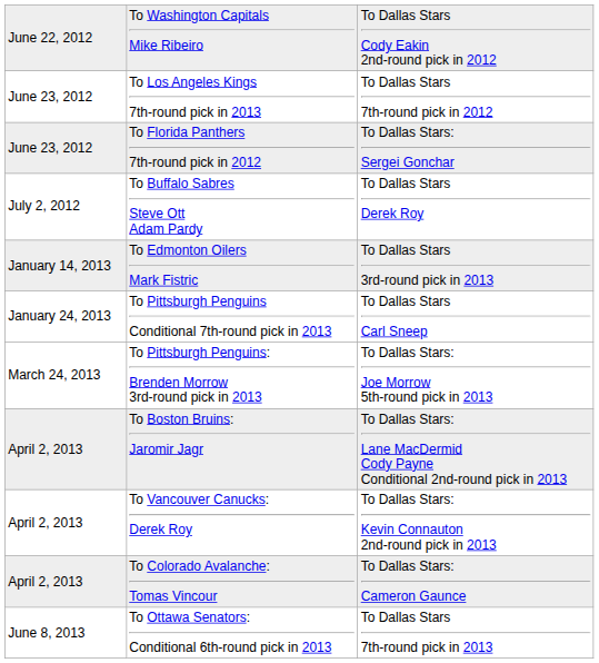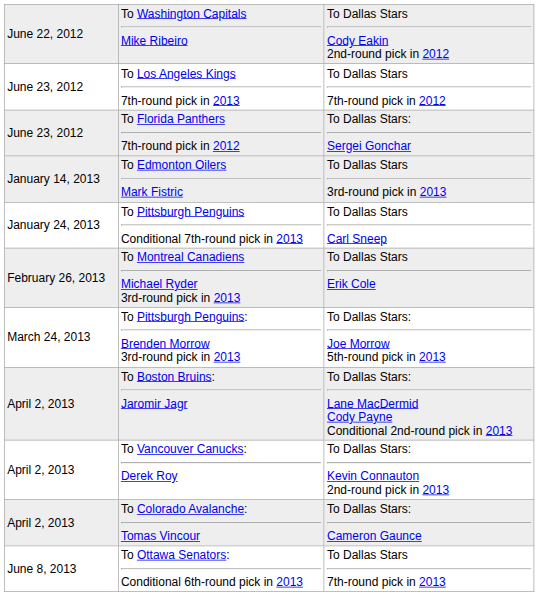 <table class="wikitable" style="border:1px solid #999999; width:80%;">
 <tr bgcolor="eeeeee">
 <td>June 22, 2012</td>
 <td valign="top">To <a href='#'>Washington Capitals</a> <hr><a href='#'>Mike Ribeiro</a></td>
 <td valign="top">To Dallas Stars <hr><a href='#'>Cody Eakin</a><br>2nd-round pick in <a href='#'>2012</a></td>
 </tr>
 <tr bgcolor="ffffff">
 <td>June 23, 2012</td>
 <td valign="top">To <a href='#'>Los Angeles Kings</a> <hr>7th-round pick in <a href='#'>2013</a></td>
 <td valign="top">To Dallas Stars <hr>7th-round pick in <a href='#'>2012</a></td>
 </tr>
 <tr bgcolor="eeeeee">
 <td>June 23, 2012</td>
 <td valign="top">To <a href='#'>Florida Panthers</a> <hr>7th-round pick in <a href='#'>2012</a></td>
 <td valign="top">To Dallas Stars: <hr> <a href='#'>Sergei Gonchar</a></td>
 </tr>
-<tr bgcolor="ffffff">
-<td>July 2, 2012</td>
-<td valign="top">To <a href='#'>Buffalo Sabres</a> <hr><a href='#'>Steve Ott</a><br><a href='#'>Adam Pardy</a></td>
-<td valign="top">To Dallas Stars <hr><a href='#'>Derek Roy</a></td>
-</tr>
 <tr bgcolor="eeeeee">
 <td>January 14, 2013</td>
 <td valign="top">To <a href='#'>Edmonton Oilers</a> <hr><a href='#'>Mark Fistric</a></td>
 <td valign="top">To Dallas Stars <hr>3rd-round pick in <a href='#'>2013</a></td>
 </tr>
 <tr bgcolor="ffffff">
 <td>January 24, 2013</td>
 <td valign="top">To <a href='#'>Pittsburgh Penguins</a> <hr>Conditional 7th-round pick in <a href='#'>2013</a></td>
 <td valign="top">To Dallas Stars <hr><a href='#'>Carl Sneep</a></td>
+</tr>
+<tr bgcolor="eeeeee">
+<td>February 26, 2013</td>
+<td valign="top">To <a href='#'>Montreal Canadiens</a> <hr><a href='#'>Michael Ryder</a><br>3rd-round pick in <a href='#'>2013</a></td>
+<td valign="top">To Dallas Stars <hr><a href='#'>Erik Cole</a></td>
 </tr>
 <tr bgcolor="ffffff">
 <td>March 24, 2013</td>
 <td valign="top">To <a href='#'>Pittsburgh Penguins</a>: <hr> <a href='#'>Brenden Morrow</a><br>3rd-round pick in <a href='#'>2013</a></td>
 <td valign="top">To Dallas Stars: <hr> <a href='#'>Joe Morrow</a><br>5th-round pick in <a href='#'>2013</a></td>
 </tr>
 <tr bgcolor="eeeeee">
 <td>April 2, 2013</td>
 <td valign="top">To <a href='#'>Boston Bruins</a>: <hr> <a href='#'>Jaromir Jagr</a></td>
 <td valign="top">To Dallas Stars: <hr> <a href='#'>Lane MacDermid</a><br><a href='#'>Cody Payne</a><br>Conditional 2nd-round pick in <a href='#'>2013</a></td>
 </tr>
 <tr bgcolor="ffffff">
 <td>April 2, 2013</td>
 <td valign="top">To <a href='#'>Vancouver Canucks</a>: <hr> <a href='#'>Derek Roy</a></td>
 <td valign="top">To Dallas Stars: <hr> <a href='#'>Kevin Connauton</a><br>2nd-round pick in <a href='#'>2013</a></td>
 </tr>
 <tr bgcolor="eeeeee">
 <td>April 2, 2013</td>
 <td valign="top">To <a href='#'>Colorado Avalanche</a>: <hr> <a href='#'>Tomas Vincour</a></td>
 <td valign="top">To Dallas Stars: <hr> <a href='#'>Cameron Gaunce</a></td>
 </tr>
 <tr bgcolor="ffffff">
 <td>June 8, 2013</td>
 <td valign="top">To <a href='#'>Ottawa Senators</a>: <hr> Conditional 6th-round pick in <a href='#'>2013</a></td>
 <td valign="top">To Dallas Stars <hr>7th-round pick in <a href='#'>2013</a></td>
 </tr>
 </table>
